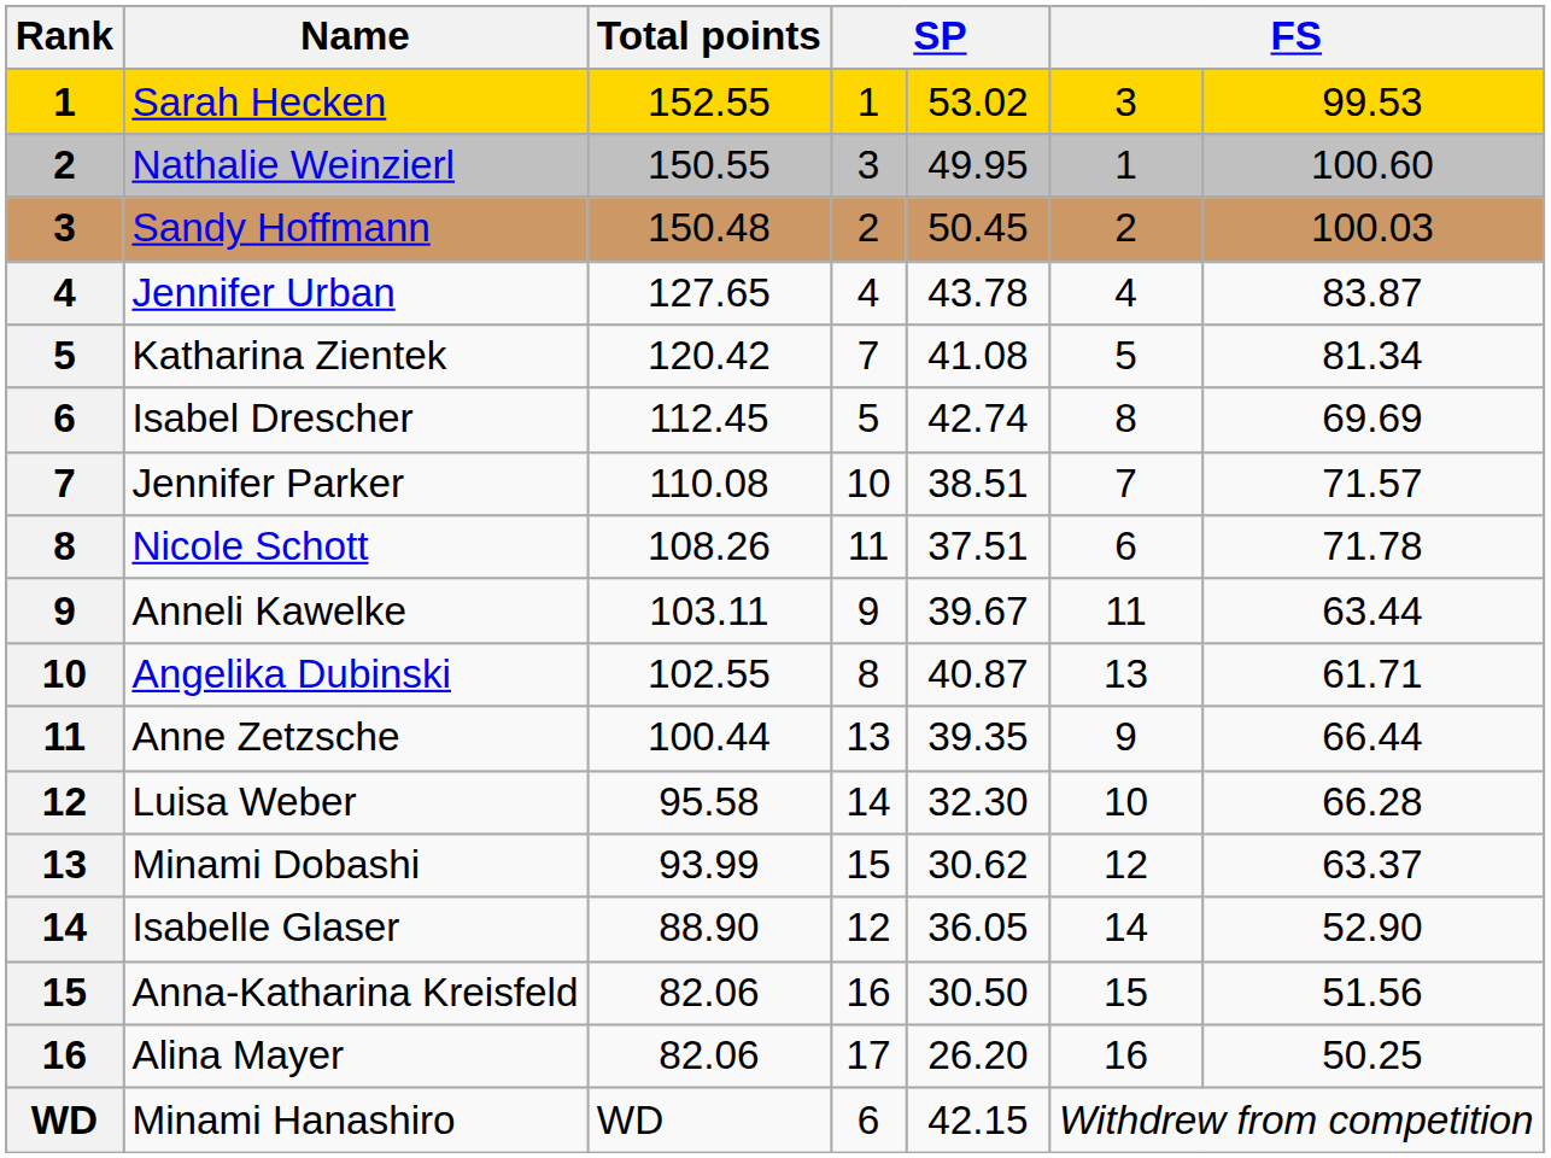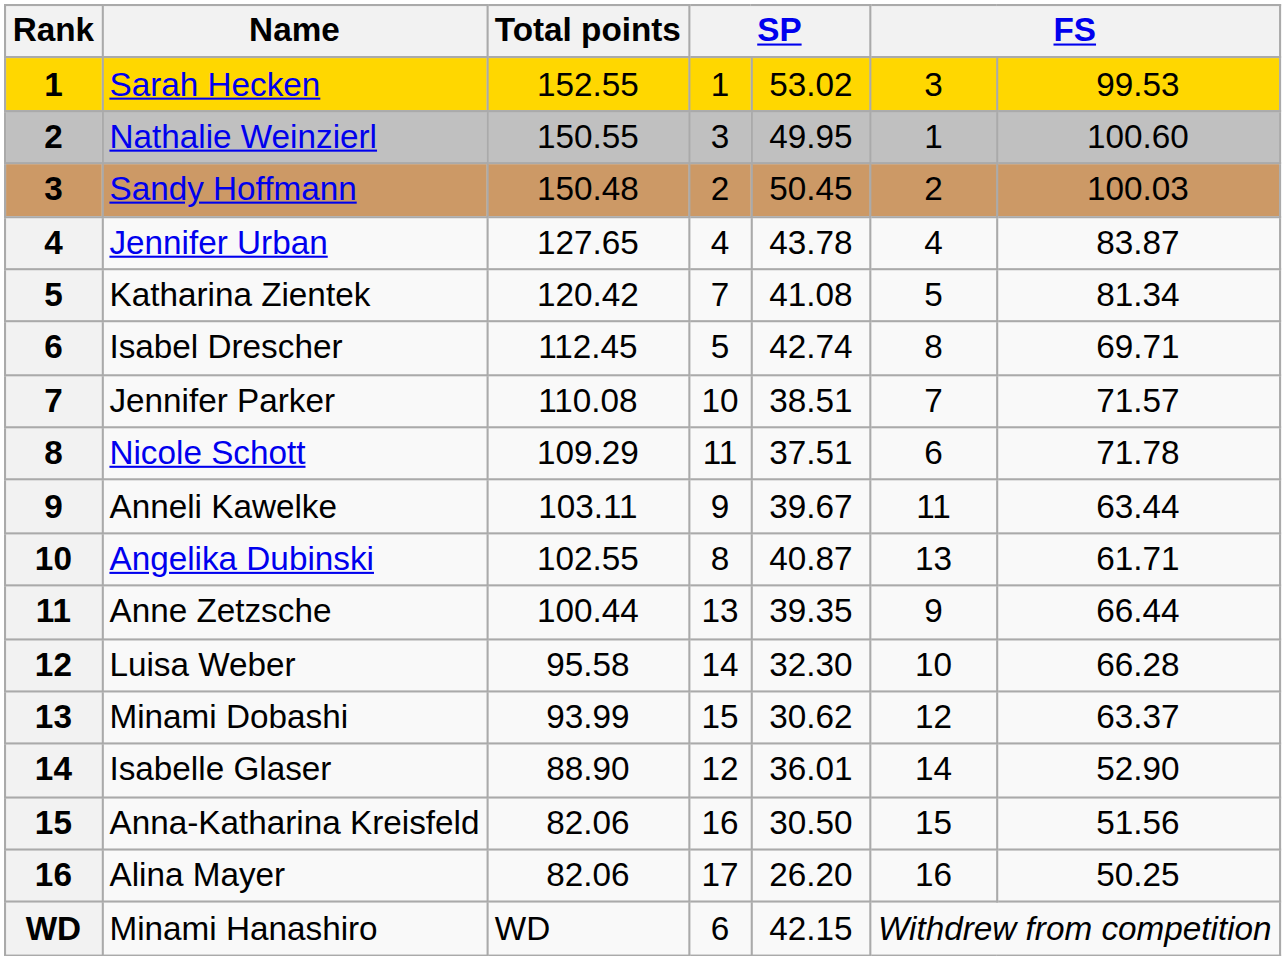 <table class="wikitable sortable">
 <tr>
 <th>Rank</th>
 <th>Name</th>
 <th>Total points</th>
 <th colspan="2" width="80px"><a href='#'>SP</a></th>
 <th colspan="2" width="80px"><a href='#'>FS</a></th>
 </tr>
 <tr bgcolor="gold">
 <td align="center"><strong>1</strong></td>
 <td><a href='#'>Sarah Hecken</a></td>
 <td align="center">152.55</td>
 <td align="center">1</td>
 <td align="center">53.02</td>
 <td align="center">3</td>
 <td align="center">99.53</td>
 </tr>
 <tr bgcolor="silver">
 <td align="center"><strong>2</strong></td>
 <td><a href='#'>Nathalie Weinzierl</a></td>
 <td align="center">150.55</td>
 <td align="center">3</td>
 <td align="center">49.95</td>
 <td align="center">1</td>
 <td align="center">100.60</td>
 </tr>
 <tr bgcolor="cc9966">
 <td align="center"><strong>3</strong></td>
 <td><a href='#'>Sandy Hoffmann</a></td>
 <td align="center">150.48</td>
 <td align="center">2</td>
 <td align="center">50.45</td>
 <td align="center">2</td>
 <td align="center">100.03</td>
 </tr>
 <tr>
 <th>4</th>
 <td><a href='#'>Jennifer Urban</a></td>
 <td align="center">127.65</td>
 <td align="center">4</td>
 <td align="center">43.78</td>
 <td align="center">4</td>
 <td align="center">83.87</td>
 </tr>
 <tr>
 <th>5</th>
 <td>Katharina Zientek</td>
 <td align="center">120.42</td>
 <td align="center">7</td>
 <td align="center">41.08</td>
 <td align="center">5</td>
 <td align="center">81.34</td>
 </tr>
 <tr>
 <th>6</th>
 <td>Isabel Drescher</td>
 <td align="center">112.45</td>
 <td align="center">5</td>
 <td align="center">42.74</td>
 <td align="center">8</td>
-<td align="center">69.69</td>
+<td align="center">69.71</td>
 </tr>
 <tr>
 <th>7</th>
 <td>Jennifer Parker</td>
 <td align="center">110.08</td>
 <td align="center">10</td>
 <td align="center">38.51</td>
 <td align="center">7</td>
 <td align="center">71.57</td>
 </tr>
 <tr>
 <th>8</th>
 <td><a href='#'>Nicole Schott</a></td>
-<td align="center">108.26</td>
+<td align="center">109.29</td>
 <td align="center">11</td>
 <td align="center">37.51</td>
 <td align="center">6</td>
 <td align="center">71.78</td>
 </tr>
 <tr>
 <th>9</th>
 <td>Anneli Kawelke</td>
 <td align="center">103.11</td>
 <td align="center">9</td>
 <td align="center">39.67</td>
 <td align="center">11</td>
 <td align="center">63.44</td>
 </tr>
 <tr>
 <th>10</th>
 <td><a href='#'>Angelika Dubinski</a></td>
 <td align="center">102.55</td>
 <td align="center">8</td>
 <td align="center">40.87</td>
 <td align="center">13</td>
 <td align="center">61.71</td>
 </tr>
 <tr>
 <th>11</th>
 <td>Anne Zetzsche</td>
 <td align="center">100.44</td>
 <td align="center">13</td>
 <td align="center">39.35</td>
 <td align="center">9</td>
 <td align="center">66.44</td>
 </tr>
 <tr>
 <th>12</th>
 <td>Luisa Weber</td>
 <td align="center">95.58</td>
 <td align="center">14</td>
 <td align="center">32.30</td>
 <td align="center">10</td>
 <td align="center">66.28</td>
 </tr>
 <tr>
 <th>13</th>
 <td>Minami Dobashi</td>
 <td align="center">93.99</td>
 <td align="center">15</td>
 <td align="center">30.62</td>
 <td align="center">12</td>
 <td align="center">63.37</td>
 </tr>
 <tr>
 <th>14</th>
 <td>Isabelle Glaser</td>
 <td align="center">88.90</td>
 <td align="center">12</td>
-<td align="center">36.05</td>
+<td align="center">36.01</td>
 <td align="center">14</td>
 <td align="center">52.90</td>
 </tr>
 <tr>
 <th>15</th>
 <td>Anna-Katharina Kreisfeld</td>
 <td align="center">82.06</td>
 <td align="center">16</td>
 <td align="center">30.50</td>
 <td align="center">15</td>
 <td align="center">51.56</td>
 </tr>
 <tr>
 <th>16</th>
 <td>Alina Mayer</td>
 <td align="center">82.06</td>
 <td align="center">17</td>
 <td align="center">26.20</td>
 <td align="center">16</td>
 <td align="center">50.25</td>
 </tr>
 <tr>
 <th>WD</th>
 <td>Minami Hanashiro</td>
 <td>WD</td>
 <td align="center">6</td>
 <td align="center">42.15</td>
 <td colspan="2"><em>Withdrew from competition</em></td>
 </tr>
 </table>
